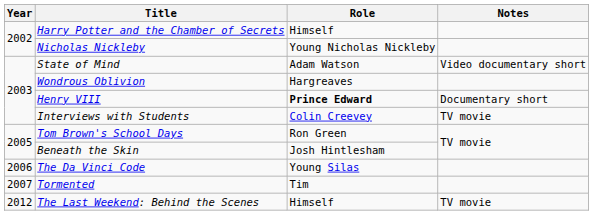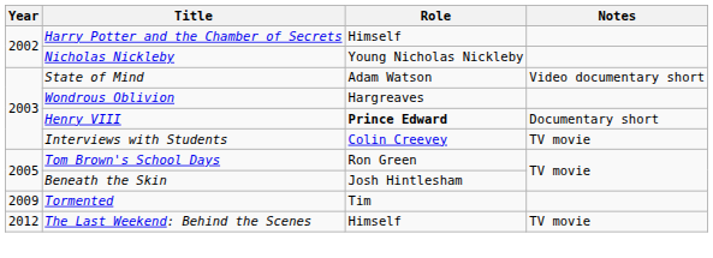 <table class="wikitable sortable">
 <tr>
 <th>Year</th>
 <th>Title</th>
 <th>Role</th>
 <th class="unsortable">Notes</th>
 </tr>
 <tr>
 <td rowspan="2">2002</td>
 <td><em><a href='#'>Harry Potter and the Chamber of Secrets</a></em></td>
 <td>Himself</td>
 <td></td>
 </tr>
 <tr>
 <td><em><a href='#'>Nicholas Nickleby</a></em></td>
 <td>Young Nicholas Nickleby</td>
 <td></td>
 </tr>
 <tr>
 <td rowspan="4">2003</td>
 <td><em>State of Mind</em></td>
 <td>Adam Watson</td>
 <td>Video documentary short</td>
 </tr>
 <tr>
 <td><em><a href='#'>Wondrous Oblivion</a></em></td>
 <td>Hargreaves</td>
 <td></td>
 </tr>
 <tr>
 <td><em><a href='#'>Henry VIII</a></em></td>
 <td><strong>Prince Edward</strong></td>
 <td>Documentary short</td>
 </tr>
 <tr>
 <td><em>Interviews with Students</em></td>
 <td><a href='#'>Colin Creevey</a></td>
 <td>TV movie</td>
 </tr>
 <tr>
 <td rowspan="2">2005</td>
 <td><em><a href='#'>Tom Brown's School Days</a></em></td>
 <td>Ron Green</td>
 <td rowspan=2>TV movie</td>
 </tr>
 <tr>
 <td><em>Beneath the Skin</em></td>
 <td>Josh Hintlesham</td>
 </tr>
 <tr>
-<td>2006</td>
-<td><em><a href='#'>The Da Vinci Code</a></em></td>
-<td>Young <a href='#'>Silas</a></td>
-<td></td>
-</tr>
-<tr>
-<td>2007</td>
+<td>2009</td>
 <td><em><a href='#'>Tormented</a></em></td>
 <td>Tim</td>
 <td></td>
 </tr>
 <tr>
 <td>2012</td>
 <td><em><a href='#'>The Last Weekend</a>: Behind the Scenes</em></td>
 <td>Himself</td>
 <td>TV movie</td>
 </tr>
 </table>
